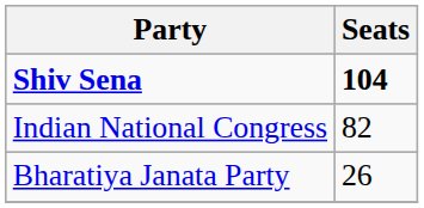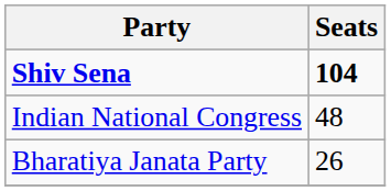 <table class="wikitable">
 <tr>
 <th>Party</th>
 <th>Seats</th>
 </tr>
 <tr>
 <td><strong><a href='#'>Shiv Sena</a></strong></td>
 <td><strong>104</strong></td>
 </tr>
 <tr>
 <td><a href='#'>Indian National Congress</a></td>
-<td>82</td>
+<td>48</td>
 </tr>
 <tr>
 <td><a href='#'>Bharatiya Janata Party</a></td>
 <td>26</td>
 </tr>
 <tr>
 </tr>
 </table>
